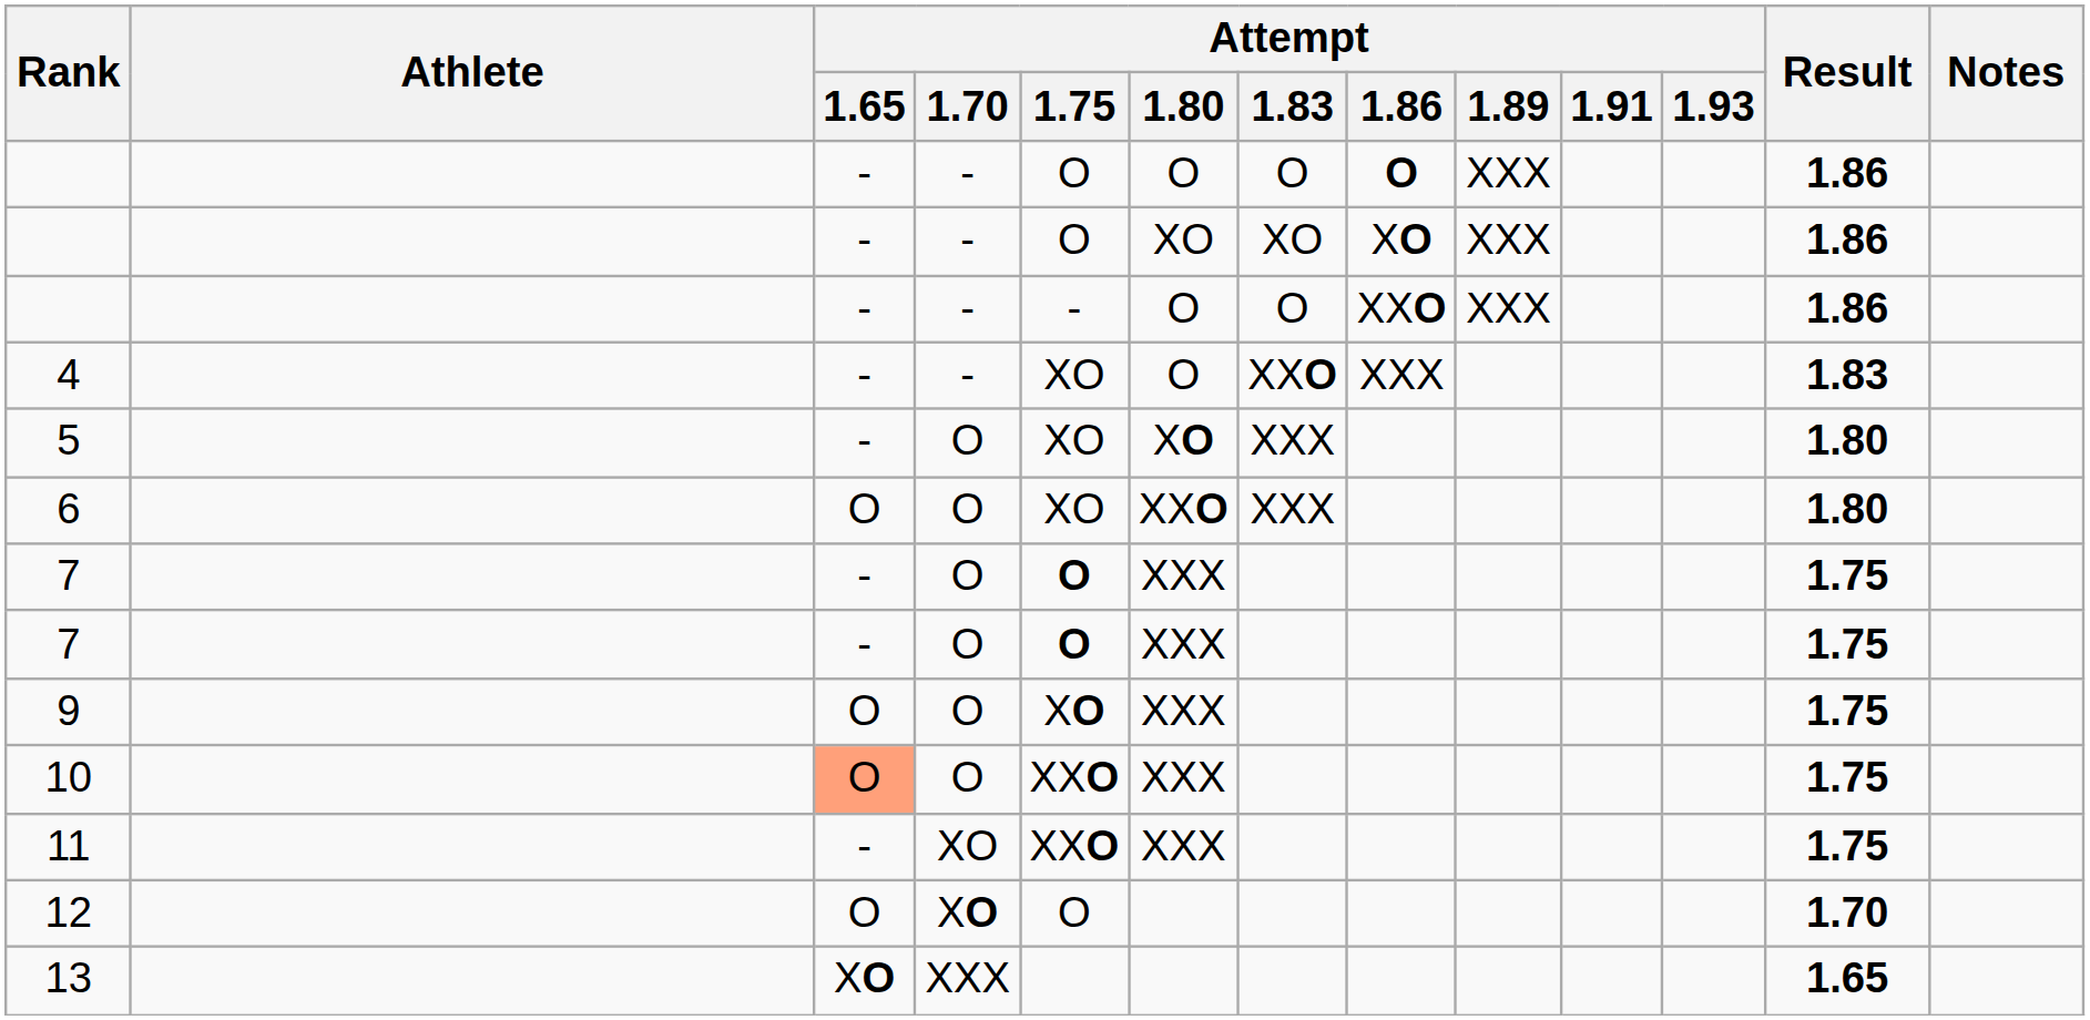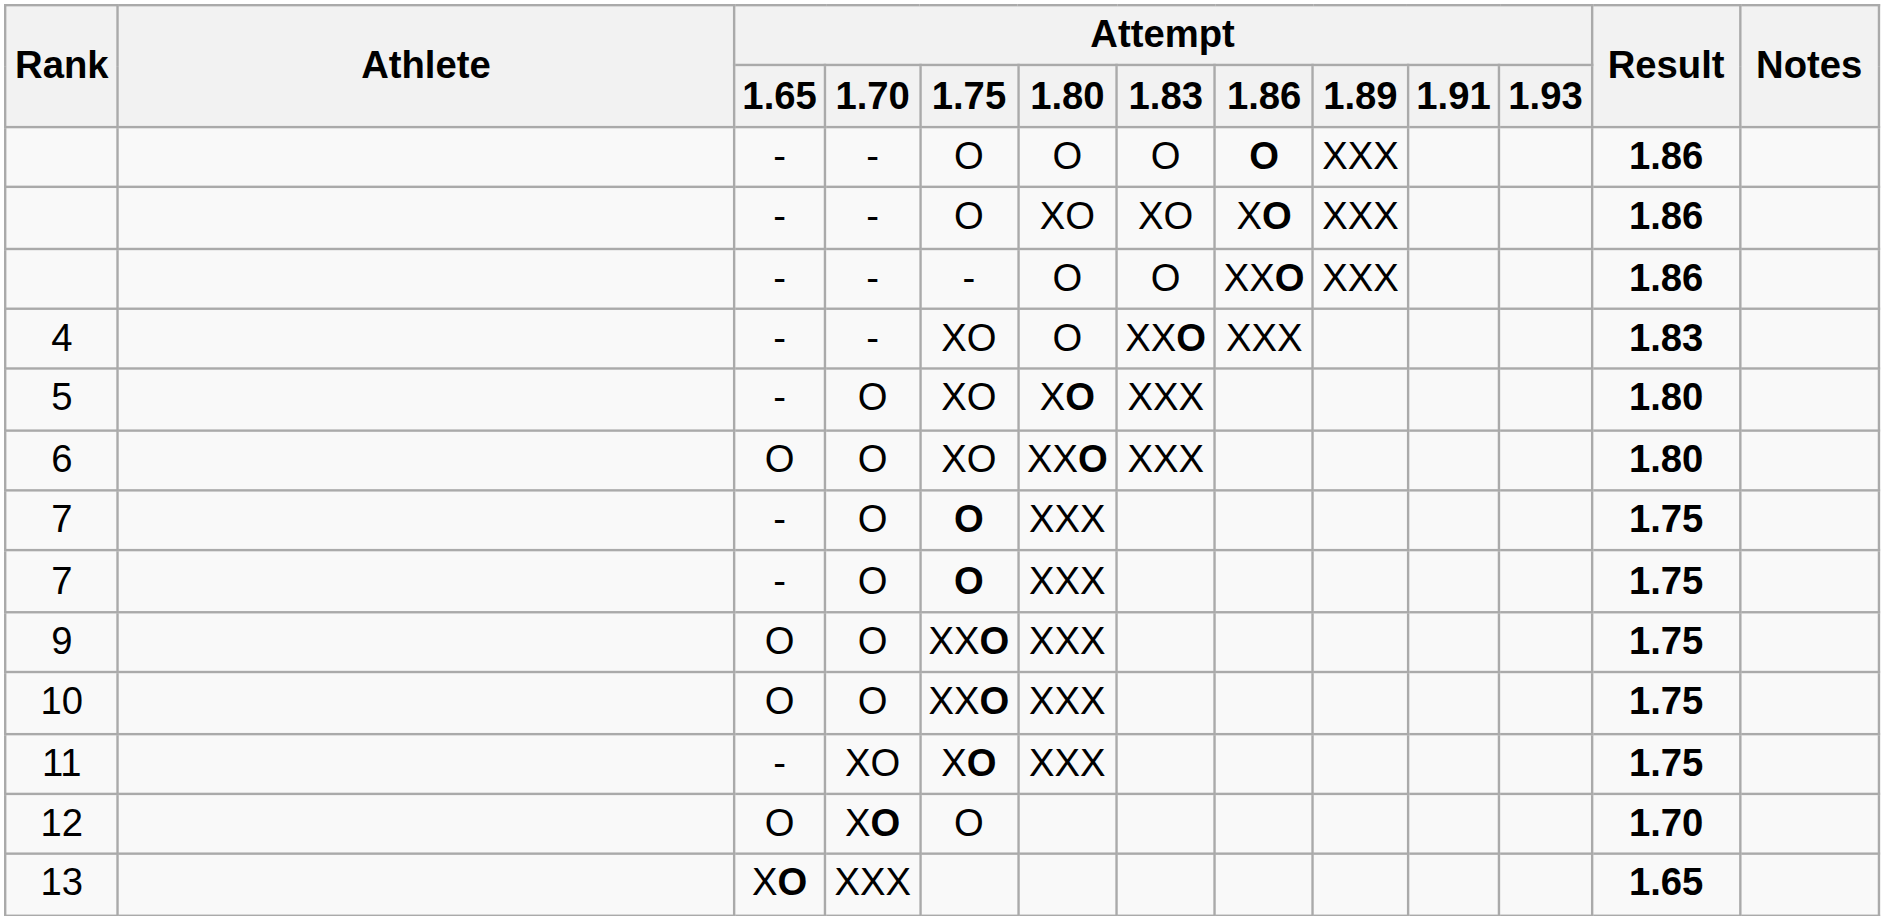 <table class="wikitable" style="text-align:center">
 <tr>
 <th rowspan=2 width=40>Rank</th>
 <th rowspan=2 width=250>Athlete</th>
 <th colspan=9>Attempt</th>
 <th rowspan=2 width=55>Result</th>
 <th rowspan=2 width=50>Notes</th>
 </tr>
 <tr>
 <th width=30>1.65</th>
 <th width=30>1.70</th>
 <th width=30>1.75</th>
 <th width=30>1.80</th>
 <th width=30>1.83</th>
 <th width=30>1.86</th>
 <th width=30>1.89</th>
 <th width=30>1.91</th>
 <th width=30>1.93</th>
 </tr>
 <tr>
 <td></td>
 <td align=left></td>
 <td>-</td>
 <td>-</td>
 <td>O</td>
 <td>O</td>
 <td>O</td>
 <td><strong>O</strong></td>
 <td>XXX</td>
 <td></td>
 <td></td>
 <td><strong>1.86</strong></td>
 <td></td>
 </tr>
 <tr>
 <td></td>
 <td align=left></td>
 <td>-</td>
 <td>-</td>
 <td>O</td>
 <td>XO</td>
 <td>XO</td>
 <td>X<strong>O</strong></td>
 <td>XXX</td>
 <td></td>
 <td></td>
 <td><strong>1.86</strong></td>
 <td></td>
 </tr>
 <tr>
 <td></td>
 <td align=left></td>
 <td>-</td>
 <td>-</td>
 <td>-</td>
 <td>O</td>
 <td>O</td>
 <td>XX<strong>O</strong></td>
 <td>XXX</td>
 <td></td>
 <td></td>
 <td><strong>1.86</strong></td>
 <td></td>
 </tr>
 <tr>
 <td>4</td>
 <td align=left></td>
 <td>-</td>
 <td>-</td>
 <td>XO</td>
 <td>O</td>
 <td>XX<strong>O</strong></td>
 <td>XXX</td>
 <td></td>
 <td></td>
 <td></td>
 <td><strong>1.83</strong></td>
 <td></td>
 </tr>
 <tr>
 <td>5</td>
 <td align=left></td>
 <td>-</td>
 <td>O</td>
 <td>XO</td>
 <td>X<strong>O</strong></td>
 <td>XXX</td>
 <td></td>
 <td></td>
 <td></td>
 <td></td>
 <td><strong>1.80</strong></td>
 <td></td>
 </tr>
 <tr>
 <td>6</td>
 <td align=left></td>
 <td>O</td>
 <td>O</td>
 <td>XO</td>
 <td>XX<strong>O</strong></td>
 <td>XXX</td>
 <td></td>
 <td></td>
 <td></td>
 <td></td>
 <td><strong>1.80</strong></td>
 <td></td>
 </tr>
 <tr>
 <td>7</td>
 <td align=left></td>
 <td>-</td>
 <td>O</td>
 <td><strong>O</strong></td>
 <td>XXX</td>
 <td></td>
 <td></td>
 <td></td>
 <td></td>
 <td></td>
 <td><strong>1.75</strong></td>
 <td></td>
 </tr>
 <tr>
 <td>7</td>
 <td align=left></td>
 <td>-</td>
 <td>O</td>
 <td><strong>O</strong></td>
 <td>XXX</td>
 <td></td>
 <td></td>
 <td></td>
 <td></td>
 <td></td>
 <td><strong>1.75</strong></td>
 <td></td>
 </tr>
 <tr>
 <td>9</td>
 <td align=left></td>
 <td>O</td>
 <td>O</td>
-<td>X<strong>O</strong></td>
+<td>XX<strong>O</strong></td>
 <td>XXX</td>
 <td></td>
 <td></td>
 <td></td>
 <td></td>
 <td></td>
 <td><strong>1.75</strong></td>
 <td></td>
 </tr>
 <tr>
 <td>10</td>
 <td align=left></td>
-<td style="background: lightsalmon;">O</td>
+<td>O</td>
 <td>O</td>
 <td>XX<strong>O</strong></td>
 <td>XXX</td>
 <td></td>
 <td></td>
 <td></td>
 <td></td>
 <td></td>
 <td><strong>1.75</strong></td>
 <td></td>
 </tr>
 <tr>
 <td>11</td>
 <td align=left></td>
 <td>-</td>
 <td>XO</td>
-<td>XX<strong>O</strong></td>
+<td>X<strong>O</strong></td>
 <td>XXX</td>
 <td></td>
 <td></td>
 <td></td>
 <td></td>
 <td></td>
 <td><strong>1.75</strong></td>
 <td></td>
 </tr>
 <tr>
 <td>12</td>
 <td align=left></td>
 <td>O</td>
 <td>X<strong>O</strong></td>
 <td>O</td>
 <td></td>
 <td></td>
 <td></td>
 <td></td>
 <td></td>
 <td></td>
 <td><strong>1.70</strong></td>
 <td></td>
 </tr>
 <tr>
 <td>13</td>
 <td align=left></td>
 <td>X<strong>O</strong></td>
 <td>XXX</td>
 <td></td>
 <td></td>
 <td></td>
 <td></td>
 <td></td>
 <td></td>
 <td></td>
 <td><strong>1.65</strong></td>
 <td></td>
 </tr>
 </table>
